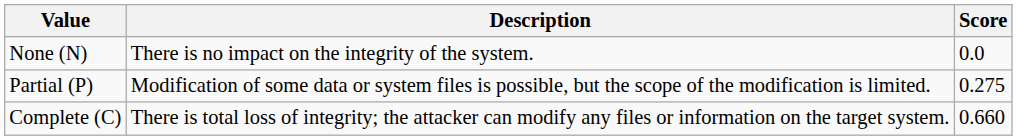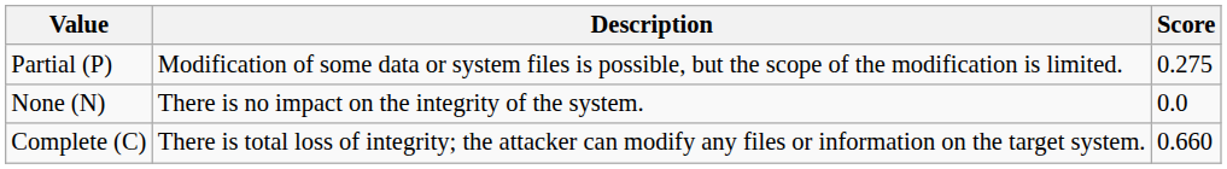 <table class="wikitable">
 <tr>
 <th>Value</th>
 <th>Description</th>
 <th>Score</th>
 </tr>
 <tr>
+<td>Partial (P)</td>
+<td>Modification of some data or system files is possible, but the scope of the modification is limited.</td>
+<td>0.275</td>
+</tr>
+<tr>
 <td>None (N)</td>
 <td>There is no impact on the integrity of the system.</td>
 <td>0.0</td>
-</tr>
-<tr>
-<td>Partial (P)</td>
-<td>Modification of some data or system files is possible, but the scope of the modification is limited.</td>
-<td>0.275</td>
 </tr>
 <tr>
 <td>Complete (C)</td>
 <td>There is total loss of integrity; the attacker can modify any files or information on the target system.</td>
 <td>0.660</td>
 </tr>
 </table>
